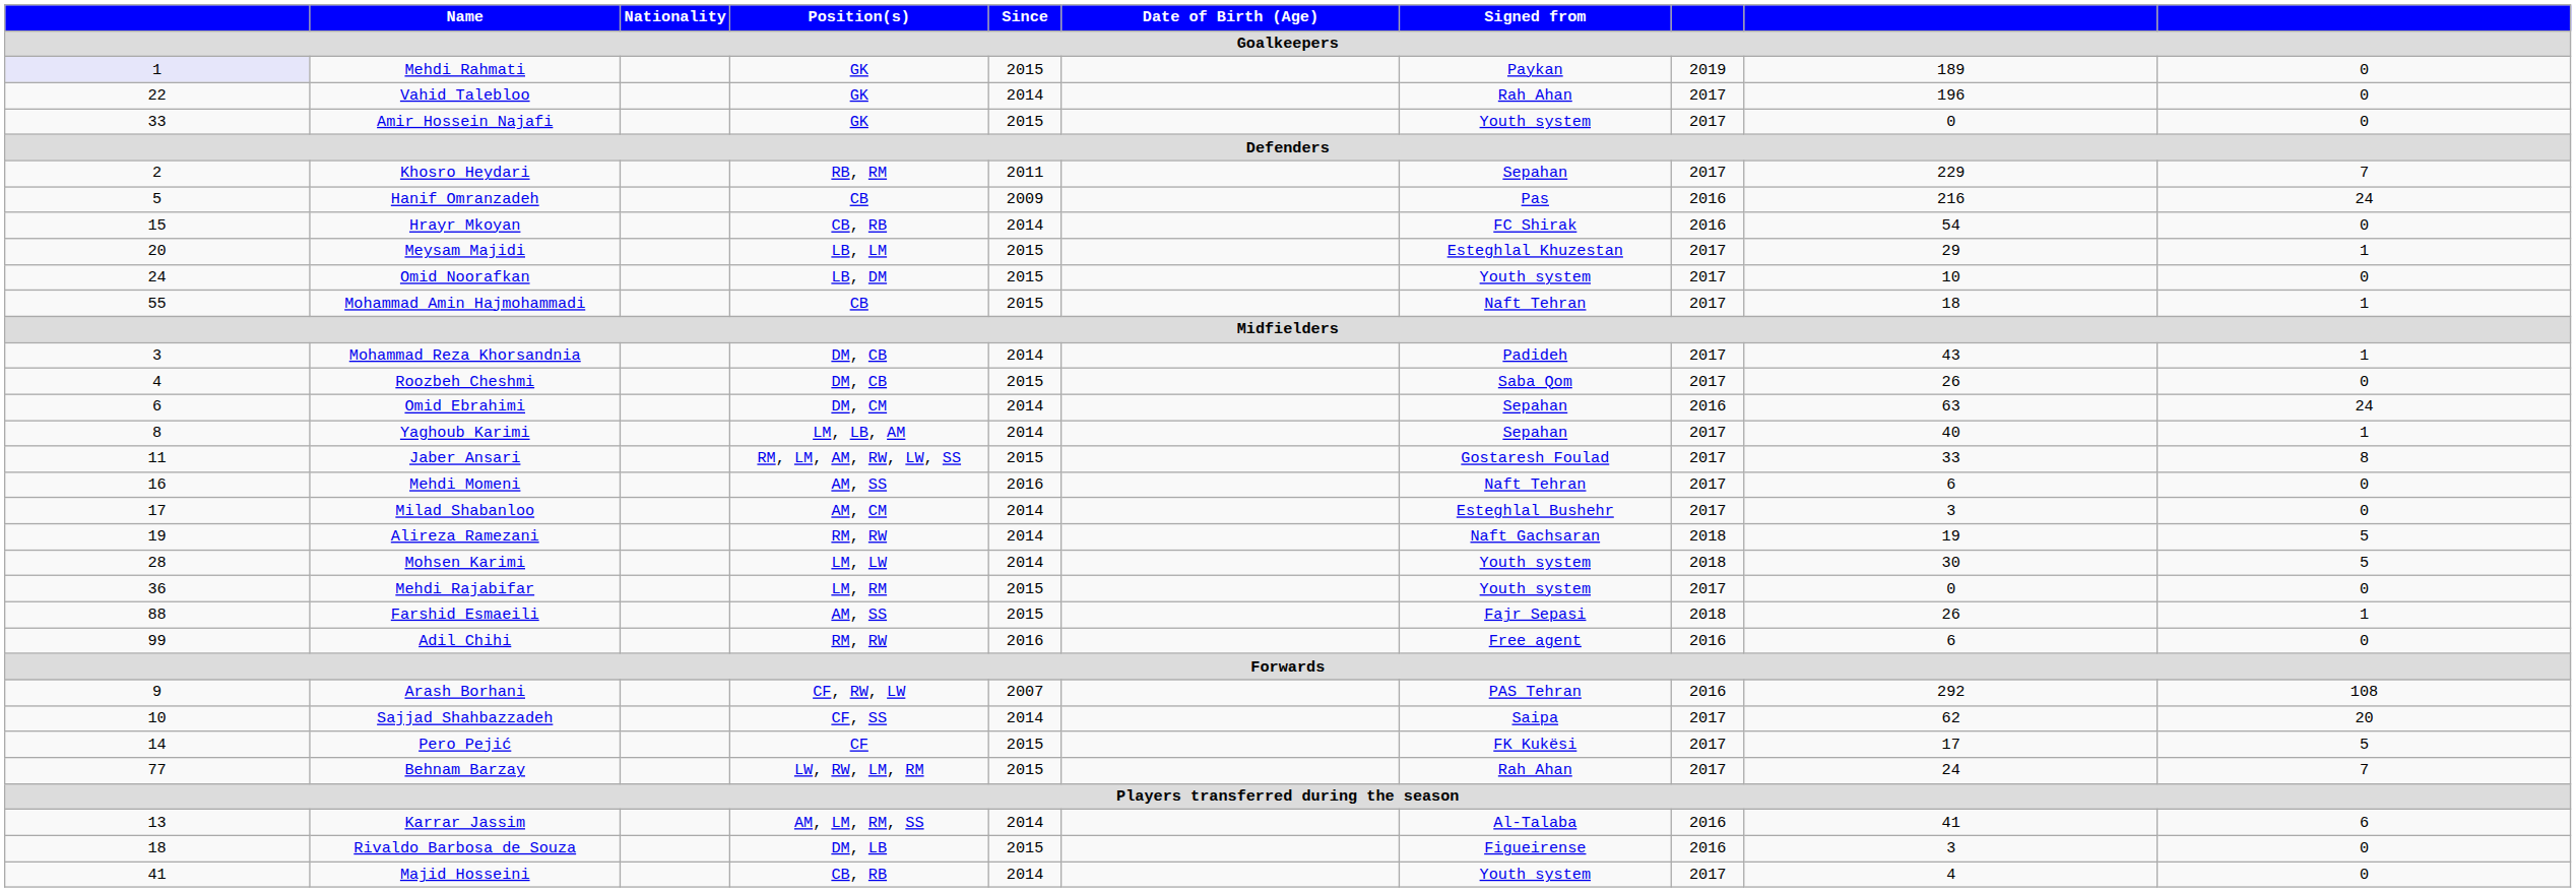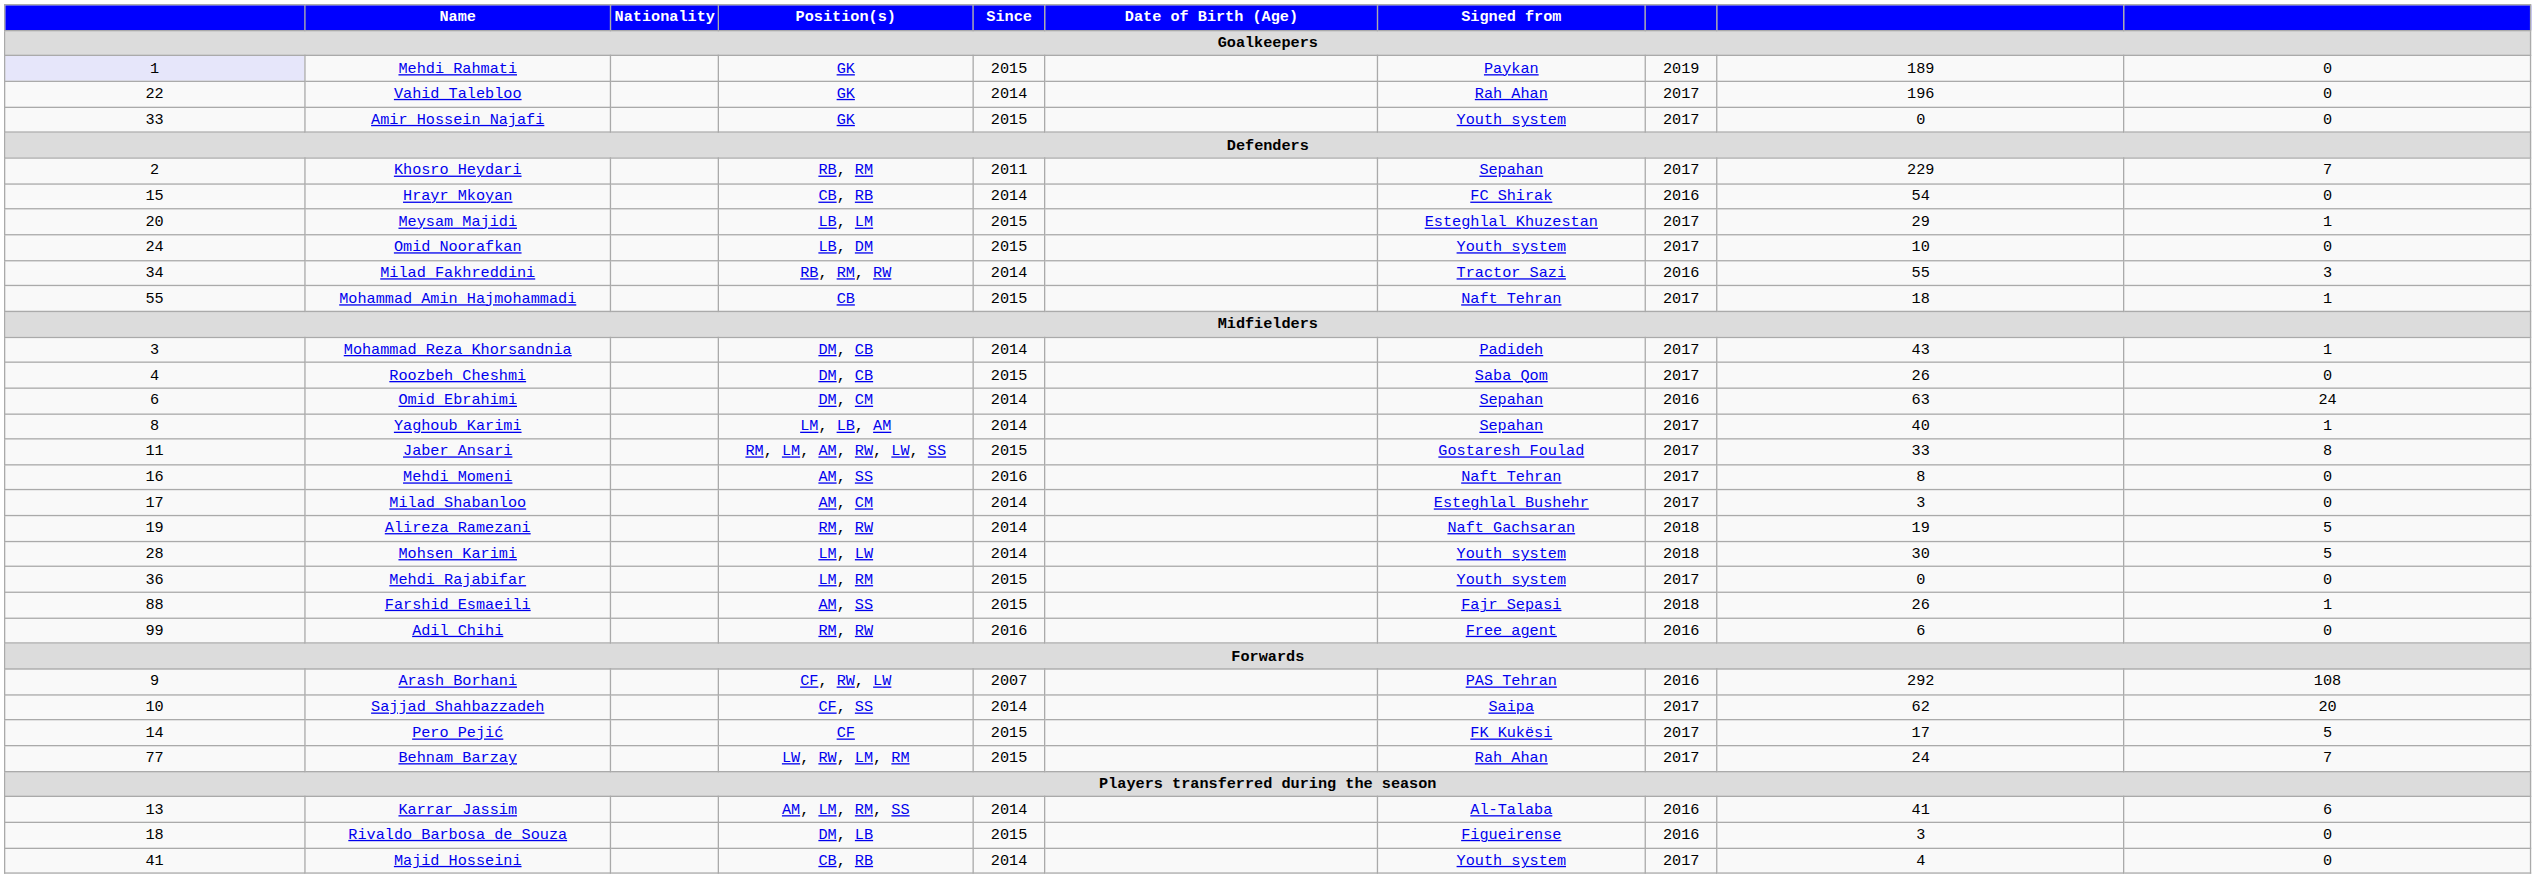 <table class="wikitable" style="text-align:center; font-size:90%; width:98%;">
 <tr>
 <th style="background:#00f; color:white; text-align:center;"></th>
 <th style="background:#00f; width:230px; color:white; text-align:center;">Name</th>
 <th style="background:#00f; width:50px; color:white; text-align:center;">Nationality</th>
 <th style="background:#00f; width:190px; color:white; text-align:center;">Position(s)</th>
 <th style="background:#00f; width:50px; color:white; text-align:center;">Since</th>
 <th style="background:#00f; width:250px; color:white; text-align:center;">Date of Birth (Age)</th>
 <th style="background:#00f; width:200px; color:white; text-align:center;">Signed from</th>
 <th style="background:#00f; width:50px; color:white; text-align:center;"></th>
 <th style="background:#00f; color:white; text-align:center;"></th>
 <th style="background:#00f; color:white; text-align:center;"></th>
 </tr>
 <tr>
 <th colspan=10 style="background: #DCDCDC" align=right>Goalkeepers</th>
 </tr>
 <tr>
 <td style="background: lavender;">1</td>
 <td><a href='#'>Mehdi Rahmati</a></td>
 <td></td>
 <td><a href='#'>GK</a></td>
 <td>2015</td>
 <td></td>
 <td> <a href='#'>Paykan</a></td>
 <td>2019</td>
 <td>189</td>
 <td>0</td>
 </tr>
 <tr>
 <td>22</td>
 <td><a href='#'>Vahid Talebloo</a></td>
 <td></td>
 <td><a href='#'>GK</a></td>
 <td>2014</td>
 <td></td>
 <td> <a href='#'>Rah Ahan</a></td>
 <td>2017</td>
 <td>196</td>
 <td>0</td>
 </tr>
 <tr>
 <td>33</td>
 <td><a href='#'>Amir Hossein Najafi</a></td>
 <td></td>
 <td><a href='#'>GK</a></td>
 <td>2015</td>
 <td></td>
 <td><a href='#'>Youth system</a></td>
 <td>2017</td>
 <td>0</td>
 <td>0</td>
 </tr>
 <tr>
 <th colspan=10 style="background: #DCDCDC" align=right>Defenders</th>
 </tr>
 <tr>
 <td>2</td>
 <td><a href='#'>Khosro Heydari</a></td>
 <td></td>
 <td><a href='#'>RB</a>, <a href='#'>RM</a></td>
 <td>2011</td>
 <td></td>
 <td> <a href='#'>Sepahan</a></td>
 <td>2017</td>
 <td>229</td>
 <td>7</td>
 </tr>
 <tr>
-<td>5</td>
-<td><a href='#'>Hanif Omranzadeh</a></td>
-<td></td>
-<td><a href='#'>CB</a></td>
-<td>2009</td>
-<td></td>
-<td> <a href='#'>Pas</a></td>
-<td>2016</td>
-<td>216</td>
-<td>24</td>
-</tr>
-<tr>
 <td>15</td>
 <td><a href='#'>Hrayr Mkoyan</a></td>
 <td></td>
 <td><a href='#'>CB</a>, <a href='#'>RB</a></td>
 <td>2014</td>
 <td></td>
 <td> <a href='#'>FC Shirak</a></td>
 <td>2016</td>
 <td>54</td>
 <td>0</td>
 </tr>
 <tr>
 <td>20</td>
 <td><a href='#'>Meysam Majidi</a></td>
 <td></td>
 <td><a href='#'>LB</a>, <a href='#'>LM</a></td>
 <td>2015</td>
 <td></td>
 <td> <a href='#'>Esteghlal Khuzestan</a></td>
 <td>2017</td>
 <td>29</td>
 <td>1</td>
 </tr>
 <tr>
 <td>24</td>
 <td><a href='#'>Omid Noorafkan</a></td>
 <td></td>
 <td><a href='#'>LB</a>, <a href='#'>DM</a></td>
 <td>2015</td>
 <td></td>
 <td><a href='#'>Youth system</a></td>
 <td>2017</td>
 <td>10</td>
 <td>0</td>
+</tr>
+<tr>
+<td>34</td>
+<td><a href='#'>Milad Fakhreddini</a></td>
+<td></td>
+<td><a href='#'>RB</a>, <a href='#'>RM</a>, <a href='#'>RW</a></td>
+<td>2014</td>
+<td></td>
+<td> <a href='#'>Tractor Sazi</a></td>
+<td>2016</td>
+<td>55</td>
+<td>3</td>
 </tr>
 <tr>
 <td>55</td>
 <td><a href='#'>Mohammad Amin Hajmohammadi</a></td>
 <td></td>
 <td><a href='#'>CB</a></td>
 <td>2015</td>
 <td></td>
 <td> <a href='#'>Naft Tehran</a></td>
 <td>2017</td>
 <td>18</td>
 <td>1</td>
 </tr>
 <tr>
 <th colspan=10 style="background: #DCDCDC" align=right>Midfielders</th>
 </tr>
 <tr>
 <td>3</td>
 <td><a href='#'>Mohammad Reza Khorsandnia</a></td>
 <td></td>
 <td><a href='#'>DM</a>, <a href='#'>CB</a></td>
 <td>2014</td>
 <td></td>
 <td> <a href='#'>Padideh</a></td>
 <td>2017</td>
 <td>43</td>
 <td>1</td>
 </tr>
 <tr>
 <td>4</td>
 <td><a href='#'>Roozbeh Cheshmi</a></td>
 <td></td>
 <td><a href='#'>DM</a>, <a href='#'>CB</a></td>
 <td>2015</td>
 <td></td>
 <td> <a href='#'>Saba Qom</a></td>
 <td>2017</td>
 <td>26</td>
 <td>0</td>
 </tr>
 <tr>
 <td>6</td>
 <td><a href='#'>Omid Ebrahimi</a></td>
 <td></td>
 <td><a href='#'>DM</a>, <a href='#'>CM</a></td>
 <td>2014</td>
 <td></td>
 <td> <a href='#'>Sepahan</a></td>
 <td>2016</td>
 <td>63</td>
 <td>24</td>
 </tr>
 <tr>
 <td>8</td>
 <td><a href='#'>Yaghoub Karimi</a></td>
 <td></td>
 <td><a href='#'>LM</a>, <a href='#'>LB</a>, <a href='#'>AM</a></td>
 <td>2014</td>
 <td></td>
 <td> <a href='#'>Sepahan</a></td>
 <td>2017</td>
 <td>40</td>
 <td>1</td>
 </tr>
 <tr>
 <td>11</td>
 <td><a href='#'>Jaber Ansari</a></td>
 <td></td>
 <td><a href='#'>RM</a>, <a href='#'>LM</a>, <a href='#'>AM</a>, <a href='#'>RW</a>, <a href='#'>LW</a>, <a href='#'>SS</a></td>
 <td>2015</td>
 <td></td>
 <td> <a href='#'>Gostaresh Foulad</a></td>
 <td>2017</td>
 <td>33</td>
 <td>8</td>
 </tr>
 <tr>
 <td>16</td>
 <td><a href='#'>Mehdi Momeni</a></td>
 <td></td>
 <td><a href='#'>AM</a>, <a href='#'>SS</a></td>
 <td>2016</td>
 <td></td>
 <td> <a href='#'>Naft Tehran</a></td>
 <td>2017</td>
-<td>6</td>
+<td>8</td>
 <td>0</td>
 </tr>
 <tr>
 <td>17</td>
 <td><a href='#'>Milad Shabanloo</a></td>
 <td></td>
 <td><a href='#'>AM</a>, <a href='#'>CM</a></td>
 <td>2014</td>
 <td></td>
 <td> <a href='#'>Esteghlal Bushehr</a></td>
 <td>2017</td>
 <td>3</td>
 <td>0</td>
 </tr>
 <tr>
 <td>19</td>
 <td><a href='#'>Alireza Ramezani</a></td>
 <td></td>
 <td><a href='#'>RM</a>, <a href='#'>RW</a></td>
 <td>2014</td>
 <td></td>
 <td> <a href='#'>Naft Gachsaran</a></td>
 <td>2018</td>
 <td>19</td>
 <td>5</td>
 </tr>
 <tr>
 <td>28</td>
 <td><a href='#'>Mohsen Karimi</a></td>
 <td></td>
 <td><a href='#'>LM</a>, <a href='#'>LW</a></td>
 <td>2014</td>
 <td></td>
 <td><a href='#'>Youth system</a></td>
 <td>2018</td>
 <td>30</td>
 <td>5</td>
 </tr>
 <tr>
 <td>36</td>
 <td><a href='#'>Mehdi Rajabifar</a></td>
 <td></td>
 <td><a href='#'>LM</a>, <a href='#'>RM</a></td>
 <td>2015</td>
 <td></td>
 <td><a href='#'>Youth system</a></td>
 <td>2017</td>
 <td>0</td>
 <td>0</td>
 </tr>
 <tr>
 <td>88</td>
 <td><a href='#'>Farshid Esmaeili</a></td>
 <td></td>
 <td><a href='#'>AM</a>, <a href='#'>SS</a></td>
 <td>2015</td>
 <td></td>
 <td> <a href='#'>Fajr Sepasi</a></td>
 <td>2018</td>
 <td>26</td>
 <td>1</td>
 </tr>
 <tr>
 <td>99</td>
 <td><a href='#'>Adil Chihi</a></td>
 <td></td>
 <td><a href='#'>RM</a>, <a href='#'>RW</a></td>
 <td>2016</td>
 <td></td>
 <td><a href='#'>Free agent</a></td>
 <td>2016</td>
 <td>6</td>
 <td>0</td>
 </tr>
 <tr>
 <th colspan=10 style="background: #DCDCDC" align=right>Forwards</th>
 </tr>
 <tr>
 <td>9</td>
 <td><a href='#'>Arash Borhani</a></td>
 <td></td>
 <td><a href='#'>CF</a>, <a href='#'>RW</a>, <a href='#'>LW</a></td>
 <td>2007</td>
 <td></td>
 <td> <a href='#'>PAS Tehran</a></td>
 <td>2016</td>
 <td>292</td>
 <td>108</td>
 </tr>
 <tr>
 <td>10</td>
 <td><a href='#'>Sajjad Shahbazzadeh</a></td>
 <td></td>
 <td><a href='#'>CF</a>, <a href='#'>SS</a></td>
 <td>2014</td>
 <td></td>
 <td> <a href='#'>Saipa</a></td>
 <td>2017</td>
 <td>62</td>
 <td>20</td>
 </tr>
 <tr>
 <td>14</td>
 <td><a href='#'>Pero Pejić</a></td>
 <td></td>
 <td><a href='#'>CF</a></td>
 <td>2015</td>
 <td></td>
 <td> <a href='#'>FK Kukësi</a></td>
 <td>2017</td>
 <td>17</td>
 <td>5</td>
 </tr>
 <tr>
 <td>77</td>
 <td><a href='#'>Behnam Barzay</a></td>
 <td></td>
 <td><a href='#'>LW</a>, <a href='#'>RW</a>, <a href='#'>LM</a>, <a href='#'>RM</a></td>
 <td>2015</td>
 <td></td>
 <td> <a href='#'>Rah Ahan</a></td>
 <td>2017</td>
 <td>24</td>
 <td>7</td>
 </tr>
 <tr>
 <th colspan=10 style="background:#dcdcdc; text-align:center;">Players transferred during the season</th>
 </tr>
 <tr>
 <td>13</td>
 <td><a href='#'>Karrar Jassim</a></td>
 <td></td>
 <td><a href='#'>AM</a>, <a href='#'>LM</a>, <a href='#'>RM</a>, <a href='#'>SS</a></td>
 <td>2014</td>
 <td></td>
 <td> <a href='#'>Al-Talaba</a></td>
 <td>2016</td>
 <td>41</td>
 <td>6</td>
 </tr>
 <tr>
 <td>18</td>
 <td><a href='#'>Rivaldo Barbosa de Souza</a></td>
 <td></td>
 <td><a href='#'>DM</a>, <a href='#'>LB</a></td>
 <td>2015</td>
 <td></td>
 <td> <a href='#'>Figueirense</a></td>
 <td>2016</td>
 <td>3</td>
 <td>0</td>
 </tr>
 <tr>
 <td>41</td>
 <td><a href='#'>Majid Hosseini</a></td>
 <td></td>
 <td><a href='#'>CB</a>, <a href='#'>RB</a></td>
 <td>2014</td>
 <td></td>
 <td><a href='#'>Youth system</a></td>
 <td>2017</td>
 <td>4</td>
 <td>0</td>
 </tr>
 </table>
